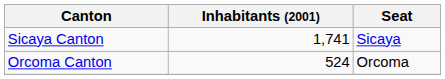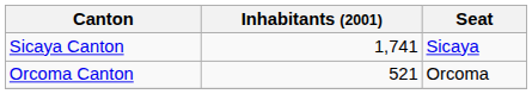 <table class="wikitable" border="1" style="width:30%;" border="1">
 <tr bgcolor=silver>
 <th><strong>Canton</strong></th>
 <th><strong>Inhabitants <small>(2001)</small></strong></th>
 <th><strong>Seat</strong></th>
 </tr>
 <tr>
 <td><a href='#'>Sicaya Canton</a></td>
 <td align="right">1,741</td>
 <td><a href='#'>Sicaya</a></td>
 </tr>
 <tr>
 <td><a href='#'>Orcoma Canton</a></td>
-<td align="right">524</td>
+<td align="right">521</td>
 <td>Orcoma</td>
 </tr>
 <tr>
 </tr>
 </table>
